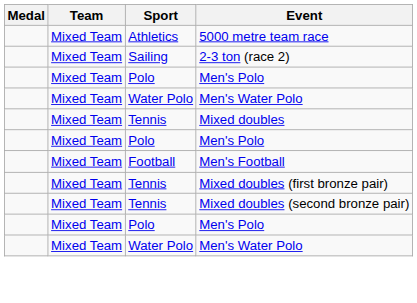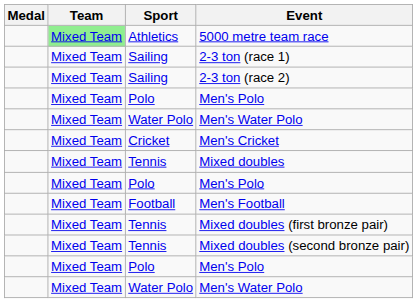 <table class="wikitable sortable" style="font-size:95%">
 <tr>
 <th>Medal</th>
 <th>Team</th>
 <th>Sport</th>
 <th>Event</th>
 </tr>
 <tr>
 <td></td>
-<td><a href='#'>Mixed Team</a></td>
+<td style="background: lightgreen;"><a href='#'>Mixed Team</a></td>
 <td><a href='#'>Athletics</a></td>
 <td><a href='#'>5000 metre team race</a></td>
+</tr>
+<tr>
+<td></td>
+<td><a href='#'>Mixed Team</a></td>
+<td><a href='#'>Sailing</a></td>
+<td><a href='#'>2-3 ton</a> (race 1)</td>
 </tr>
 <tr>
 <td></td>
 <td><a href='#'>Mixed Team</a></td>
 <td><a href='#'>Sailing</a></td>
 <td><a href='#'>2-3 ton</a> (race 2)</td>
 </tr>
 <tr>
 <td></td>
 <td><a href='#'>Mixed Team</a></td>
 <td><a href='#'>Polo</a></td>
 <td><a href='#'>Men's Polo</a></td>
 </tr>
 <tr>
 <td></td>
 <td><a href='#'>Mixed Team</a></td>
 <td><a href='#'>Water Polo</a></td>
 <td><a href='#'>Men's Water Polo</a></td>
+</tr>
+<tr>
+<td></td>
+<td><a href='#'>Mixed Team</a></td>
+<td><a href='#'>Cricket</a></td>
+<td><a href='#'>Men's Cricket</a></td>
 </tr>
 <tr>
 <td></td>
 <td><a href='#'>Mixed Team</a></td>
 <td><a href='#'>Tennis</a></td>
 <td><a href='#'>Mixed doubles</a></td>
 </tr>
 <tr>
 <td></td>
 <td><a href='#'>Mixed Team</a></td>
 <td><a href='#'>Polo</a></td>
 <td><a href='#'>Men's Polo</a></td>
 </tr>
 <tr>
 <td></td>
 <td><a href='#'>Mixed Team</a></td>
 <td><a href='#'>Football</a></td>
 <td><a href='#'>Men's Football</a></td>
 </tr>
 <tr>
 <td></td>
 <td><a href='#'>Mixed Team</a></td>
 <td><a href='#'>Tennis</a></td>
 <td><a href='#'>Mixed doubles</a> (first bronze pair)</td>
 </tr>
 <tr>
 <td></td>
 <td><a href='#'>Mixed Team</a></td>
 <td><a href='#'>Tennis</a></td>
 <td><a href='#'>Mixed doubles</a> (second bronze pair)</td>
 </tr>
 <tr>
 <td></td>
 <td><a href='#'>Mixed Team</a></td>
 <td><a href='#'>Polo</a></td>
 <td><a href='#'>Men's Polo</a></td>
 </tr>
 <tr>
 <td></td>
 <td><a href='#'>Mixed Team</a></td>
 <td><a href='#'>Water Polo</a></td>
 <td><a href='#'>Men's Water Polo</a></td>
 </tr>
 </table>
